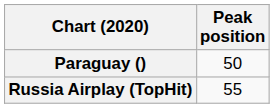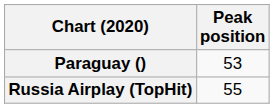 <table class="wikitable sortable plainrowheaders" style="text-align:center">
 <tr>
 <th scope="col">Chart (2020)</th>
 <th scope="col">Peak<br>position</th>
 </tr>
 <tr>
 <th scope="row">Paraguay ()</th>
-<td>50</td>
+<td>53</td>
 </tr>
 <tr>
 <th scope="row">Russia Airplay (TopHit)</th>
 <td>55</td>
 </tr>
 </table>
